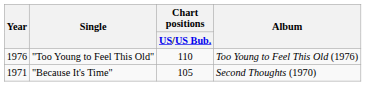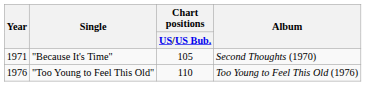 <table class="wikitable">
 <tr>
 <th rowspan="2">Year</th>
 <th rowspan="2">Single</th>
 <th>Chart<br>positions</th>
 <th rowspan="2">Album</th>
 </tr>
 <tr>
 <th><a href='#'>US</a>/<a href='#'>US Bub.</a></th>
 </tr>
 <tr>
+<td>1971</td>
+<td>"Because It's Time"</td>
+<td align="center">105</td>
+<td><em>Second Thoughts</em> (1970)</td>
+</tr>
+<tr>
 <td>1976</td>
 <td>"Too Young to Feel This Old"</td>
 <td align="center">110</td>
 <td><em>Too Young to Feel This Old</em> (1976)</td>
 </tr>
-<tr>
-<td>1971</td>
-<td>"Because It's Time"</td>
-<td align="center">105</td>
-<td><em>Second Thoughts</em> (1970)</td>
-</tr>
 </table>
